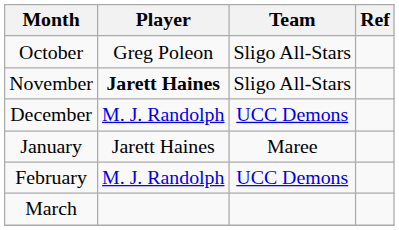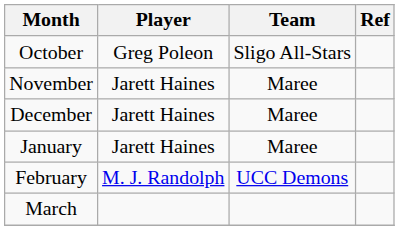 <table class="wikitable" style="text-align:center">
 <tr>
 <th>Month</th>
 <th>Player</th>
 <th>Team</th>
 <th>Ref</th>
 </tr>
 <tr>
 <td>October</td>
 <td>Greg Poleon</td>
 <td>Sligo All-Stars</td>
 <td></td>
 </tr>
 <tr>
 <td>November</td>
-<td><strong>Jarett Haines</strong></td>
-<td>Sligo All-Stars</td>
+<td>Jarett Haines</td>
+<td>Maree</td>
 <td></td>
 </tr>
 <tr>
 <td>December</td>
-<td><a href='#'>M. J. Randolph</a></td>
-<td><a href='#'>UCC Demons</a></td>
+<td>Jarett Haines</td>
+<td>Maree</td>
 <td></td>
 </tr>
 <tr>
 <td>January</td>
 <td>Jarett Haines</td>
 <td>Maree</td>
 <td></td>
 </tr>
 <tr>
 <td>February</td>
 <td><a href='#'>M. J. Randolph</a></td>
 <td><a href='#'>UCC Demons</a></td>
 <td></td>
 </tr>
 <tr>
 <td>March</td>
 <td></td>
 <td></td>
 <td></td>
 </tr>
 <tr>
 </tr>
 </table>
